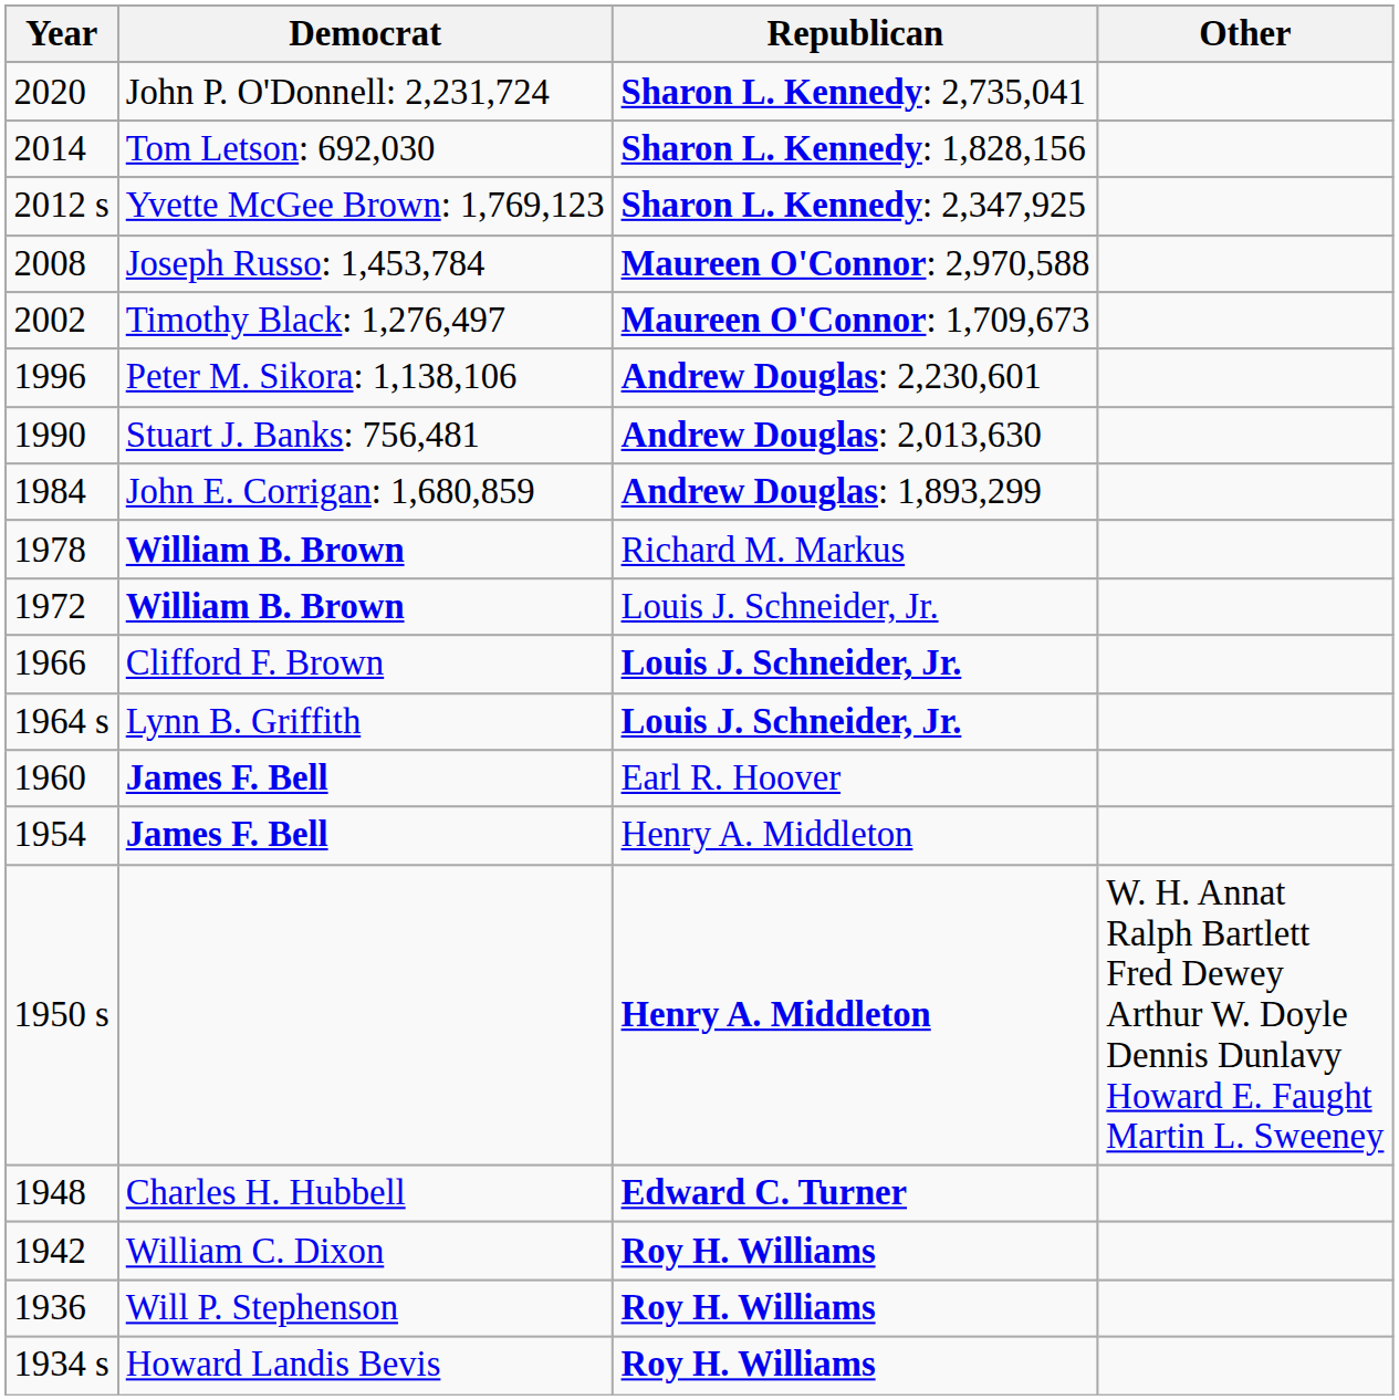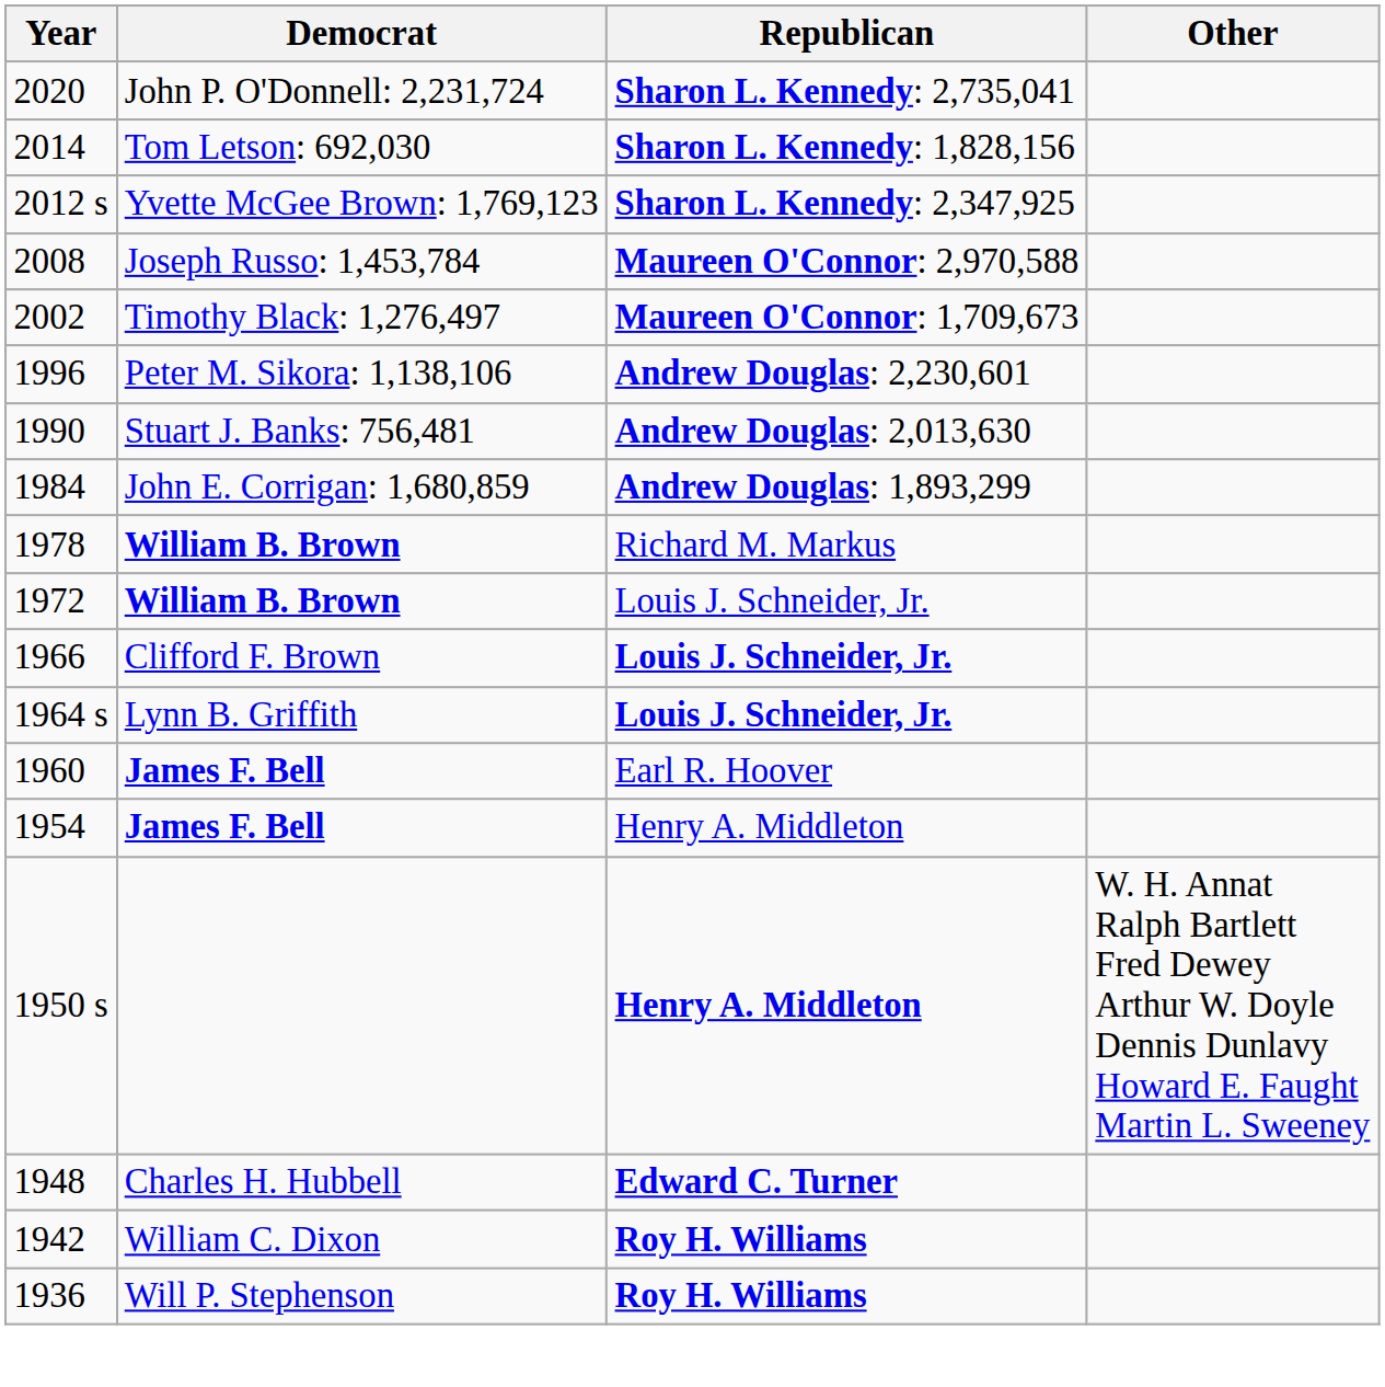 <table class="wikitable">
 <tr>
 <th>Year</th>
 <th>Democrat</th>
 <th>Republican</th>
 <th>Other</th>
 </tr>
 <tr>
 <td>2020</td>
 <td>John P. O'Donnell: 2,231,724</td>
 <td><strong><a href='#'>Sharon L. Kennedy</a></strong>: 2,735,041</td>
 <td></td>
 </tr>
 <tr>
 <td>2014</td>
 <td><a href='#'>Tom Letson</a>: 692,030</td>
 <td><strong><a href='#'>Sharon L. Kennedy</a></strong>: 1,828,156</td>
 <td></td>
 </tr>
 <tr>
 <td>2012 s</td>
 <td><a href='#'>Yvette McGee Brown</a>: 1,769,123</td>
 <td><strong><a href='#'>Sharon L. Kennedy</a></strong>: 2,347,925</td>
 <td></td>
 </tr>
 <tr>
 <td>2008</td>
 <td><a href='#'>Joseph Russo</a>: 1,453,784</td>
 <td><strong><a href='#'>Maureen O'Connor</a></strong>: 2,970,588</td>
 <td> </td>
 </tr>
 <tr>
 <td>2002</td>
 <td><a href='#'>Timothy Black</a>: 1,276,497</td>
 <td><strong><a href='#'>Maureen O'Connor</a></strong>: 1,709,673</td>
 <td> </td>
 </tr>
 <tr>
 <td>1996</td>
 <td><a href='#'>Peter M. Sikora</a>: 1,138,106</td>
 <td><strong><a href='#'>Andrew Douglas</a></strong>: 2,230,601</td>
 <td> </td>
 </tr>
 <tr>
 <td>1990</td>
 <td><a href='#'>Stuart J. Banks</a>: 756,481</td>
 <td><strong><a href='#'>Andrew Douglas</a></strong>: 2,013,630</td>
 <td> </td>
 </tr>
 <tr>
 <td>1984</td>
 <td><a href='#'>John E. Corrigan</a>: 1,680,859</td>
 <td><strong><a href='#'>Andrew Douglas</a></strong>: 1,893,299</td>
 <td> </td>
 </tr>
 <tr>
 <td>1978</td>
 <td><strong><a href='#'>William B. Brown</a></strong></td>
 <td><a href='#'>Richard M. Markus</a></td>
 <td> </td>
 </tr>
 <tr>
 <td>1972</td>
 <td><strong><a href='#'>William B. Brown</a></strong></td>
 <td><a href='#'>Louis J. Schneider, Jr.</a></td>
 <td> </td>
 </tr>
 <tr>
 <td>1966</td>
 <td><a href='#'>Clifford F. Brown</a></td>
 <td><strong><a href='#'>Louis J. Schneider, Jr.</a></strong></td>
 <td> </td>
 </tr>
 <tr>
 <td>1964 s</td>
 <td><a href='#'>Lynn B. Griffith</a></td>
 <td><strong><a href='#'>Louis J. Schneider, Jr.</a></strong></td>
 <td> </td>
 </tr>
 <tr>
 <td>1960</td>
 <td><strong><a href='#'>James F. Bell</a></strong></td>
 <td><a href='#'>Earl R. Hoover</a></td>
 <td> </td>
 </tr>
 <tr>
 <td>1954</td>
 <td><strong><a href='#'>James F. Bell</a></strong></td>
 <td><a href='#'>Henry A. Middleton</a></td>
 <td> </td>
 </tr>
 <tr>
 <td>1950 s</td>
 <td> </td>
 <td><strong><a href='#'>Henry A. Middleton</a></strong></td>
 <td>W. H. Annat<br>Ralph Bartlett<br>Fred Dewey<br>Arthur W. Doyle<br>Dennis Dunlavy<br><a href='#'>Howard E. Faught</a><br><a href='#'>Martin L. Sweeney</a></td>
 </tr>
 <tr>
 <td>1948</td>
 <td><a href='#'>Charles H. Hubbell</a></td>
 <td><strong><a href='#'>Edward C. Turner</a></strong></td>
 <td> </td>
 </tr>
 <tr>
 <td>1942</td>
 <td><a href='#'>William C. Dixon</a></td>
 <td><strong><a href='#'>Roy H. Williams</a></strong></td>
 <td> </td>
 </tr>
 <tr>
 <td>1936</td>
 <td><a href='#'>Will P. Stephenson</a></td>
 <td><strong><a href='#'>Roy H. Williams</a></strong></td>
 <td></td>
 </tr>
-<tr>
-<td>1934 s</td>
-<td><a href='#'>Howard Landis Bevis</a></td>
-<td><strong><a href='#'>Roy H. Williams</a></strong></td>
-<td></td>
-</tr>
 </table>
